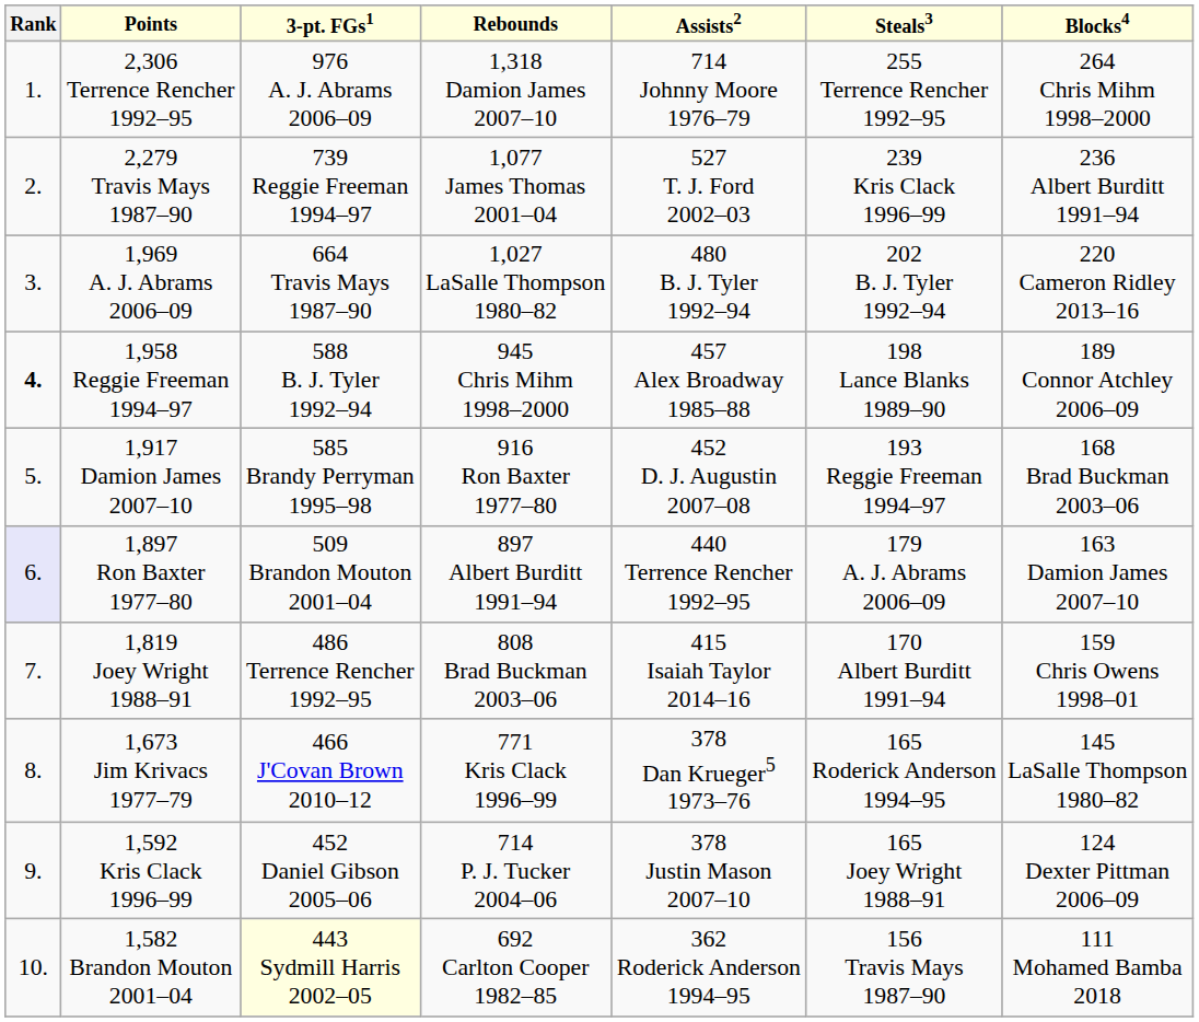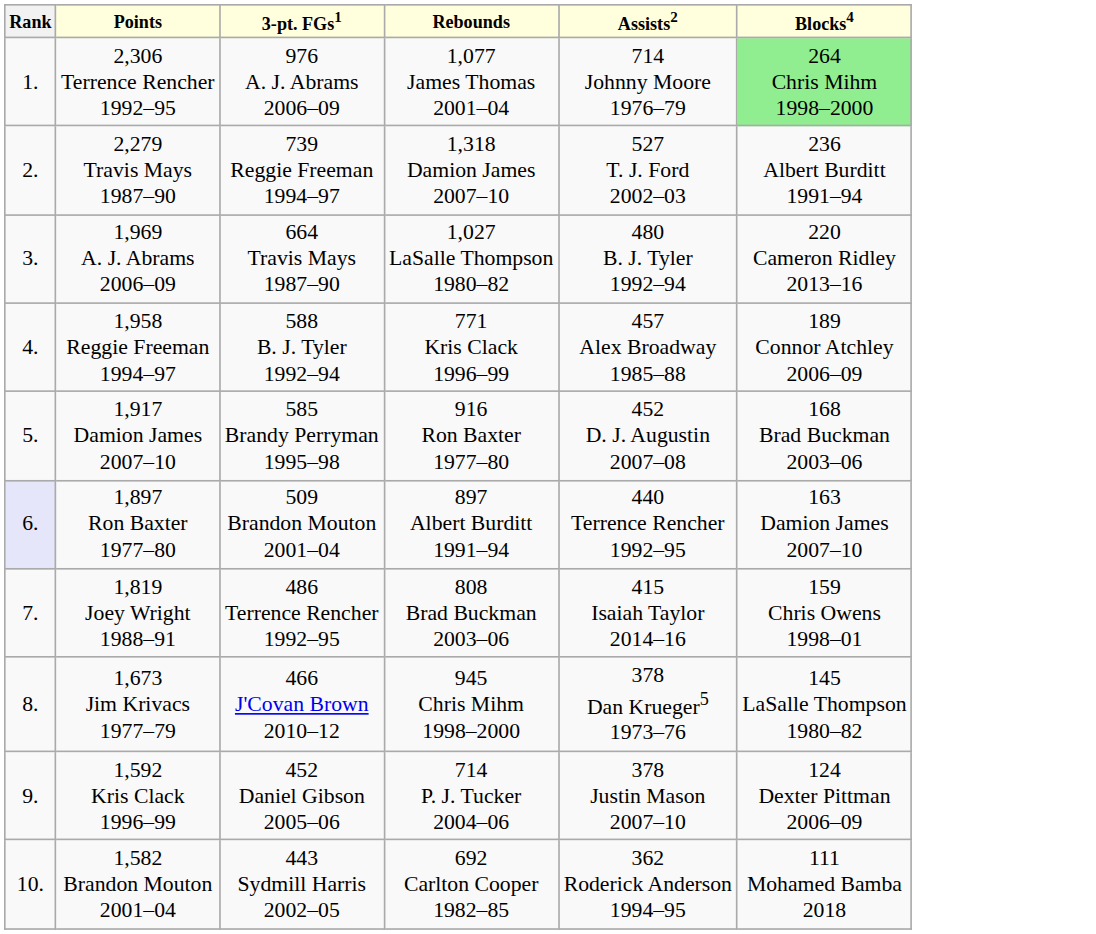 <table class="wikitable mw-collapsible" style="text-align:center; font-size:smaller;">
 <tr style="text-align:center; font-size:smaller;" style="background: #ffffdd;" |>
 <th>Rank</th>
 <th style="background: #ffffdd;">Points</th>
 <th style="background: #ffffdd;">3-pt. FGs<sup>1</sup></th>
 <th style="background: #ffffdd;">Rebounds</th>
 <th style="background: #ffffdd;">Assists<sup>2</sup></th>
-<th style="background: #ffffdd;">Steals<sup>3</sup></th>
 <th style="background: #ffffdd;">Blocks<sup>4</sup></th>
 </tr>
 <tr style="text-align:center;">
 <td>1.</td>
 <td>2,306<br>Terrence Rencher<br>1992–95</td>
 <td>976<br>A. J. Abrams<br>2006–09</td>
-<td>1,318<br>Damion James<br>2007–10</td>
+<td>1,077<br>James Thomas<br>2001–04</td>
 <td>714<br>Johnny Moore<br>1976–79</td>
-<td>255<br>Terrence Rencher<br>1992–95</td>
-<td>264<br>Chris Mihm<br>1998–2000</td>
+<td style="background: lightgreen;">264<br>Chris Mihm<br>1998–2000</td>
 </tr>
 <tr style="text-align:center;">
 <td>2.</td>
 <td>2,279<br>Travis Mays<br>1987–90</td>
 <td>739<br>Reggie Freeman<br>1994–97</td>
-<td>1,077<br>James Thomas<br>2001–04</td>
+<td>1,318<br>Damion James<br>2007–10</td>
 <td>527<br>T. J. Ford<br>2002–03</td>
-<td>239<br>Kris Clack<br>1996–99</td>
 <td>236<br>Albert Burditt<br>1991–94</td>
 </tr>
 <tr style="text-align:center;">
 <td>3.</td>
 <td>1,969<br>A. J. Abrams<br>2006–09</td>
 <td>664<br>Travis Mays<br>1987–90</td>
 <td>1,027<br>LaSalle Thompson<br>1980–82</td>
 <td>480<br>B. J. Tyler<br>1992–94</td>
-<td>202<br>B. J. Tyler<br>1992–94</td>
 <td>220<br>Cameron Ridley<br>2013–16</td>
 </tr>
 <tr style="text-align:center;">
-<td><strong>4.</strong></td>
+<td>4.</td>
 <td>1,958<br>Reggie Freeman<br>1994–97</td>
 <td>588<br>B. J. Tyler<br>1992–94</td>
-<td>945<br>Chris Mihm<br>1998–2000</td>
+<td>771<br>Kris Clack<br>1996–99</td>
 <td>457<br>Alex Broadway<br>1985–88</td>
-<td>198<br>Lance Blanks<br>1989–90</td>
 <td>189<br>Connor Atchley<br>2006–09</td>
 </tr>
 <tr style="text-align:center;">
 <td>5.</td>
 <td>1,917<br>Damion James<br>2007–10</td>
 <td>585<br>Brandy Perryman<br>1995–98</td>
 <td>916<br>Ron Baxter<br>1977–80</td>
 <td>452<br>D. J. Augustin<br>2007–08</td>
-<td>193<br>Reggie Freeman<br>1994–97</td>
 <td>168<br>Brad Buckman<br>2003–06</td>
 </tr>
 <tr style="text-align:center;">
 <td style="background: lavender;">6.</td>
 <td>1,897<br>Ron Baxter<br>1977–80</td>
 <td>509<br>Brandon Mouton<br>2001–04</td>
 <td>897<br>Albert Burditt<br>1991–94</td>
 <td>440<br>Terrence Rencher<br>1992–95</td>
-<td>179<br>A. J. Abrams<br>2006–09</td>
 <td>163<br>Damion James<br>2007–10</td>
 </tr>
 <tr style="text-align:center;">
 <td>7.</td>
 <td>1,819<br>Joey Wright<br>1988–91</td>
 <td>486<br>Terrence Rencher<br>1992–95</td>
 <td>808<br>Brad Buckman<br>2003–06</td>
 <td>415<br>Isaiah Taylor<br>2014–16</td>
-<td>170<br>Albert Burditt<br>1991–94</td>
 <td>159<br>Chris Owens<br>1998–01</td>
 </tr>
 <tr style="text-align:center;">
 <td>8.</td>
 <td>1,673<br>Jim Krivacs<br>1977–79</td>
 <td>466<br><a href='#'>J'Covan Brown</a><br>2010–12</td>
-<td>771<br>Kris Clack<br>1996–99</td>
+<td>945<br>Chris Mihm<br>1998–2000</td>
 <td>378<br>Dan Krueger<sup>5</sup><br>1973–76</td>
-<td>165<br>Roderick Anderson<br>1994–95</td>
 <td>145<br>LaSalle Thompson<br>1980–82</td>
 </tr>
 <tr style="text-align:center;">
 <td>9.</td>
 <td>1,592<br>Kris Clack<br>1996–99</td>
 <td>452<br>Daniel Gibson<br>2005–06</td>
 <td>714<br>P. J. Tucker<br>2004–06</td>
 <td>378<br>Justin Mason<br>2007–10</td>
-<td>165<br>Joey Wright<br>1988–91</td>
 <td>124<br>Dexter Pittman<br>2006–09</td>
 </tr>
 <tr style="text-align:center;">
 <td>10.</td>
 <td>1,582<br>Brandon Mouton<br>2001–04</td>
-<td style="background: lightyellow;">443<br>Sydmill Harris<br>2002–05</td>
+<td>443<br>Sydmill Harris<br>2002–05</td>
 <td>692<br>Carlton Cooper<br>1982–85</td>
 <td>362<br>Roderick Anderson<br>1994–95</td>
-<td>156<br>Travis Mays<br>1987–90</td>
 <td>111<br>Mohamed Bamba<br>2018</td>
 </tr>
 </table>
